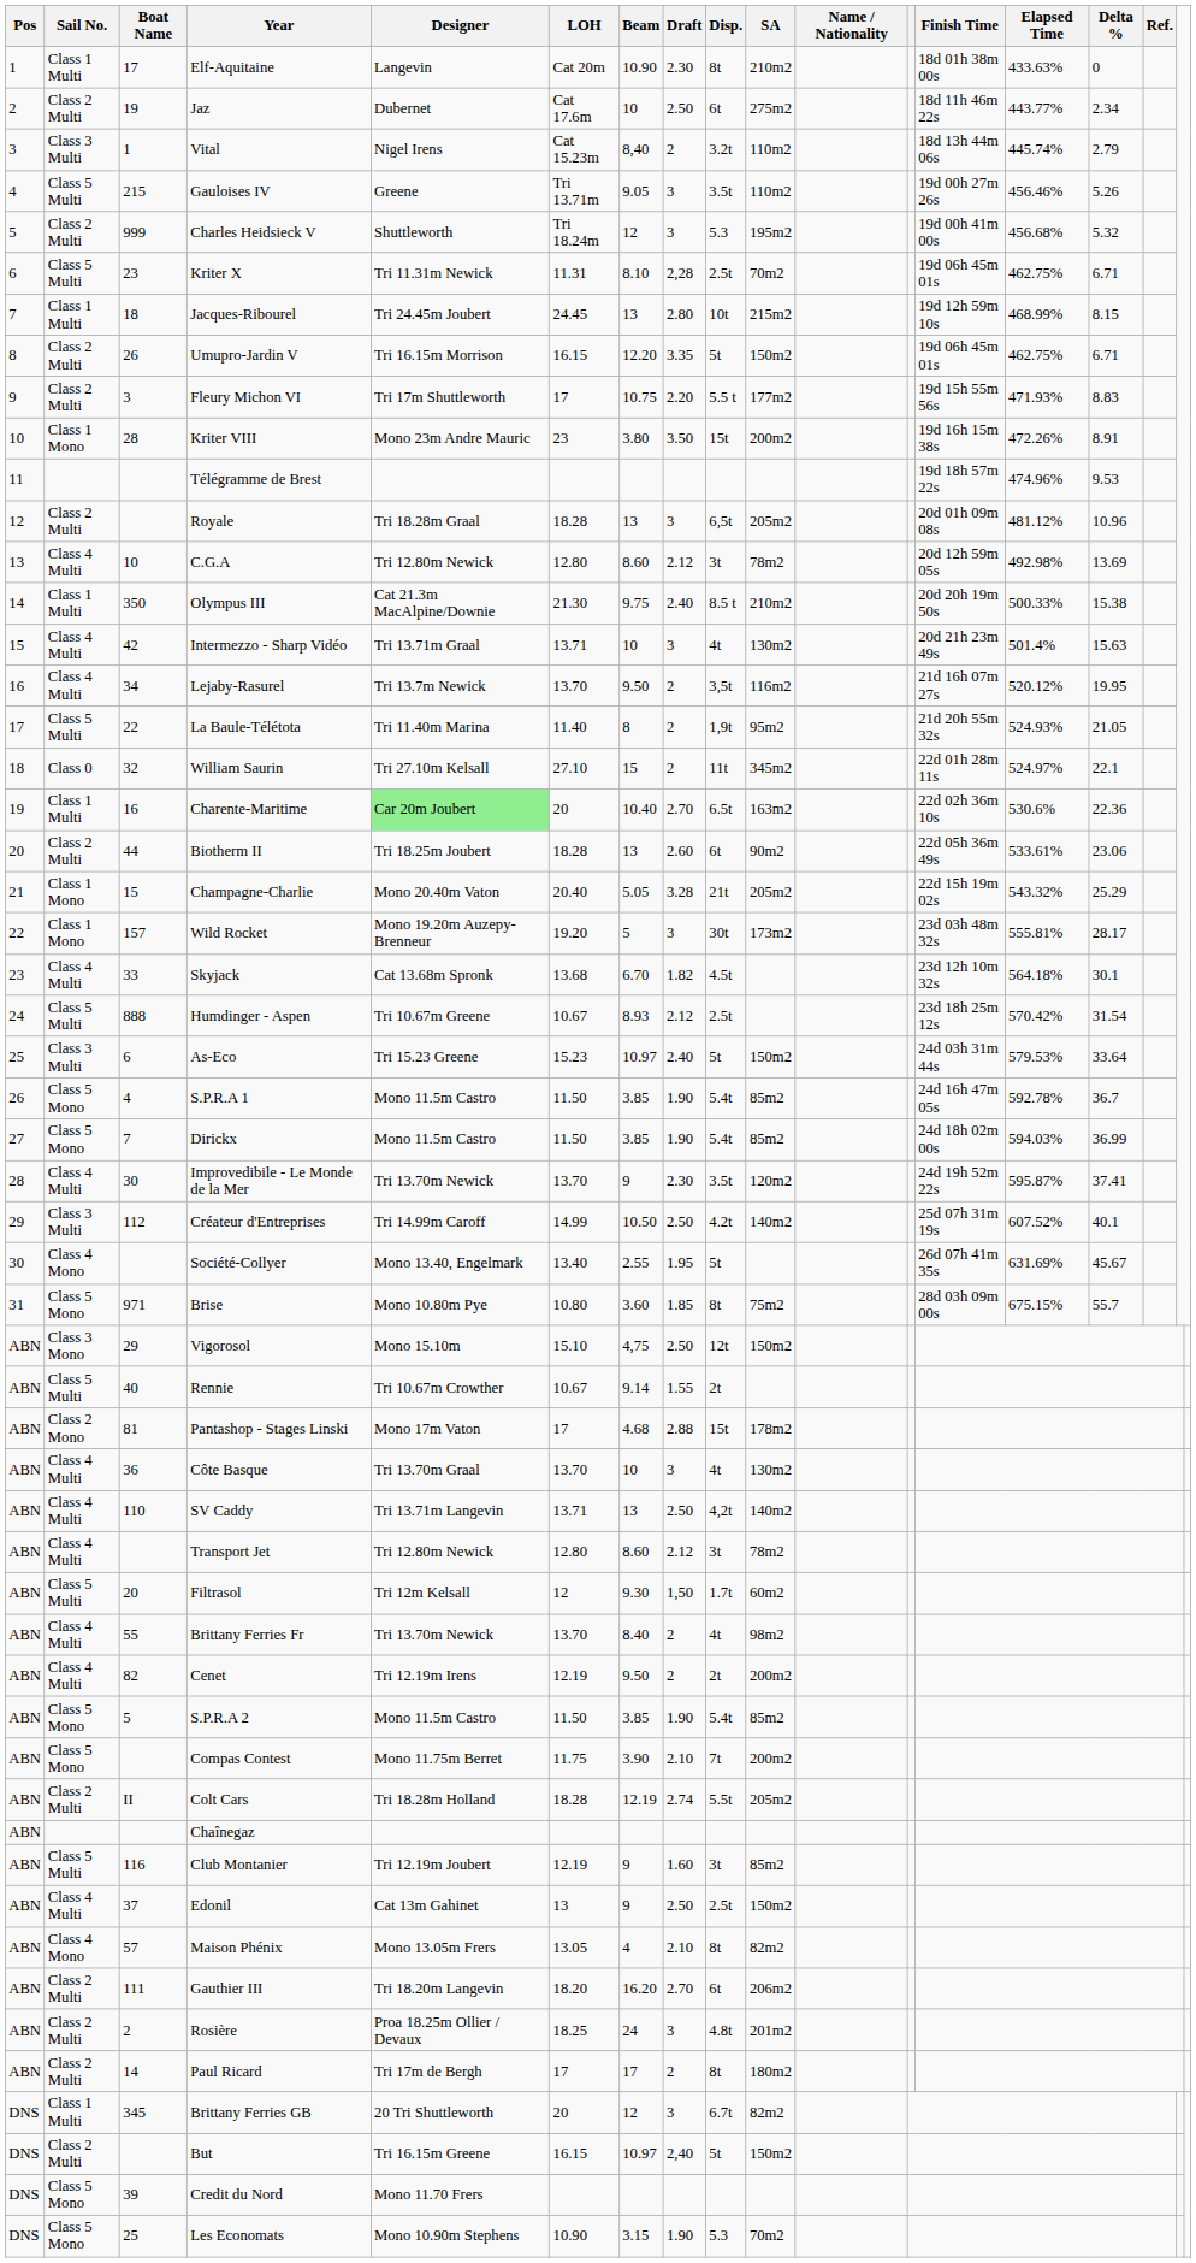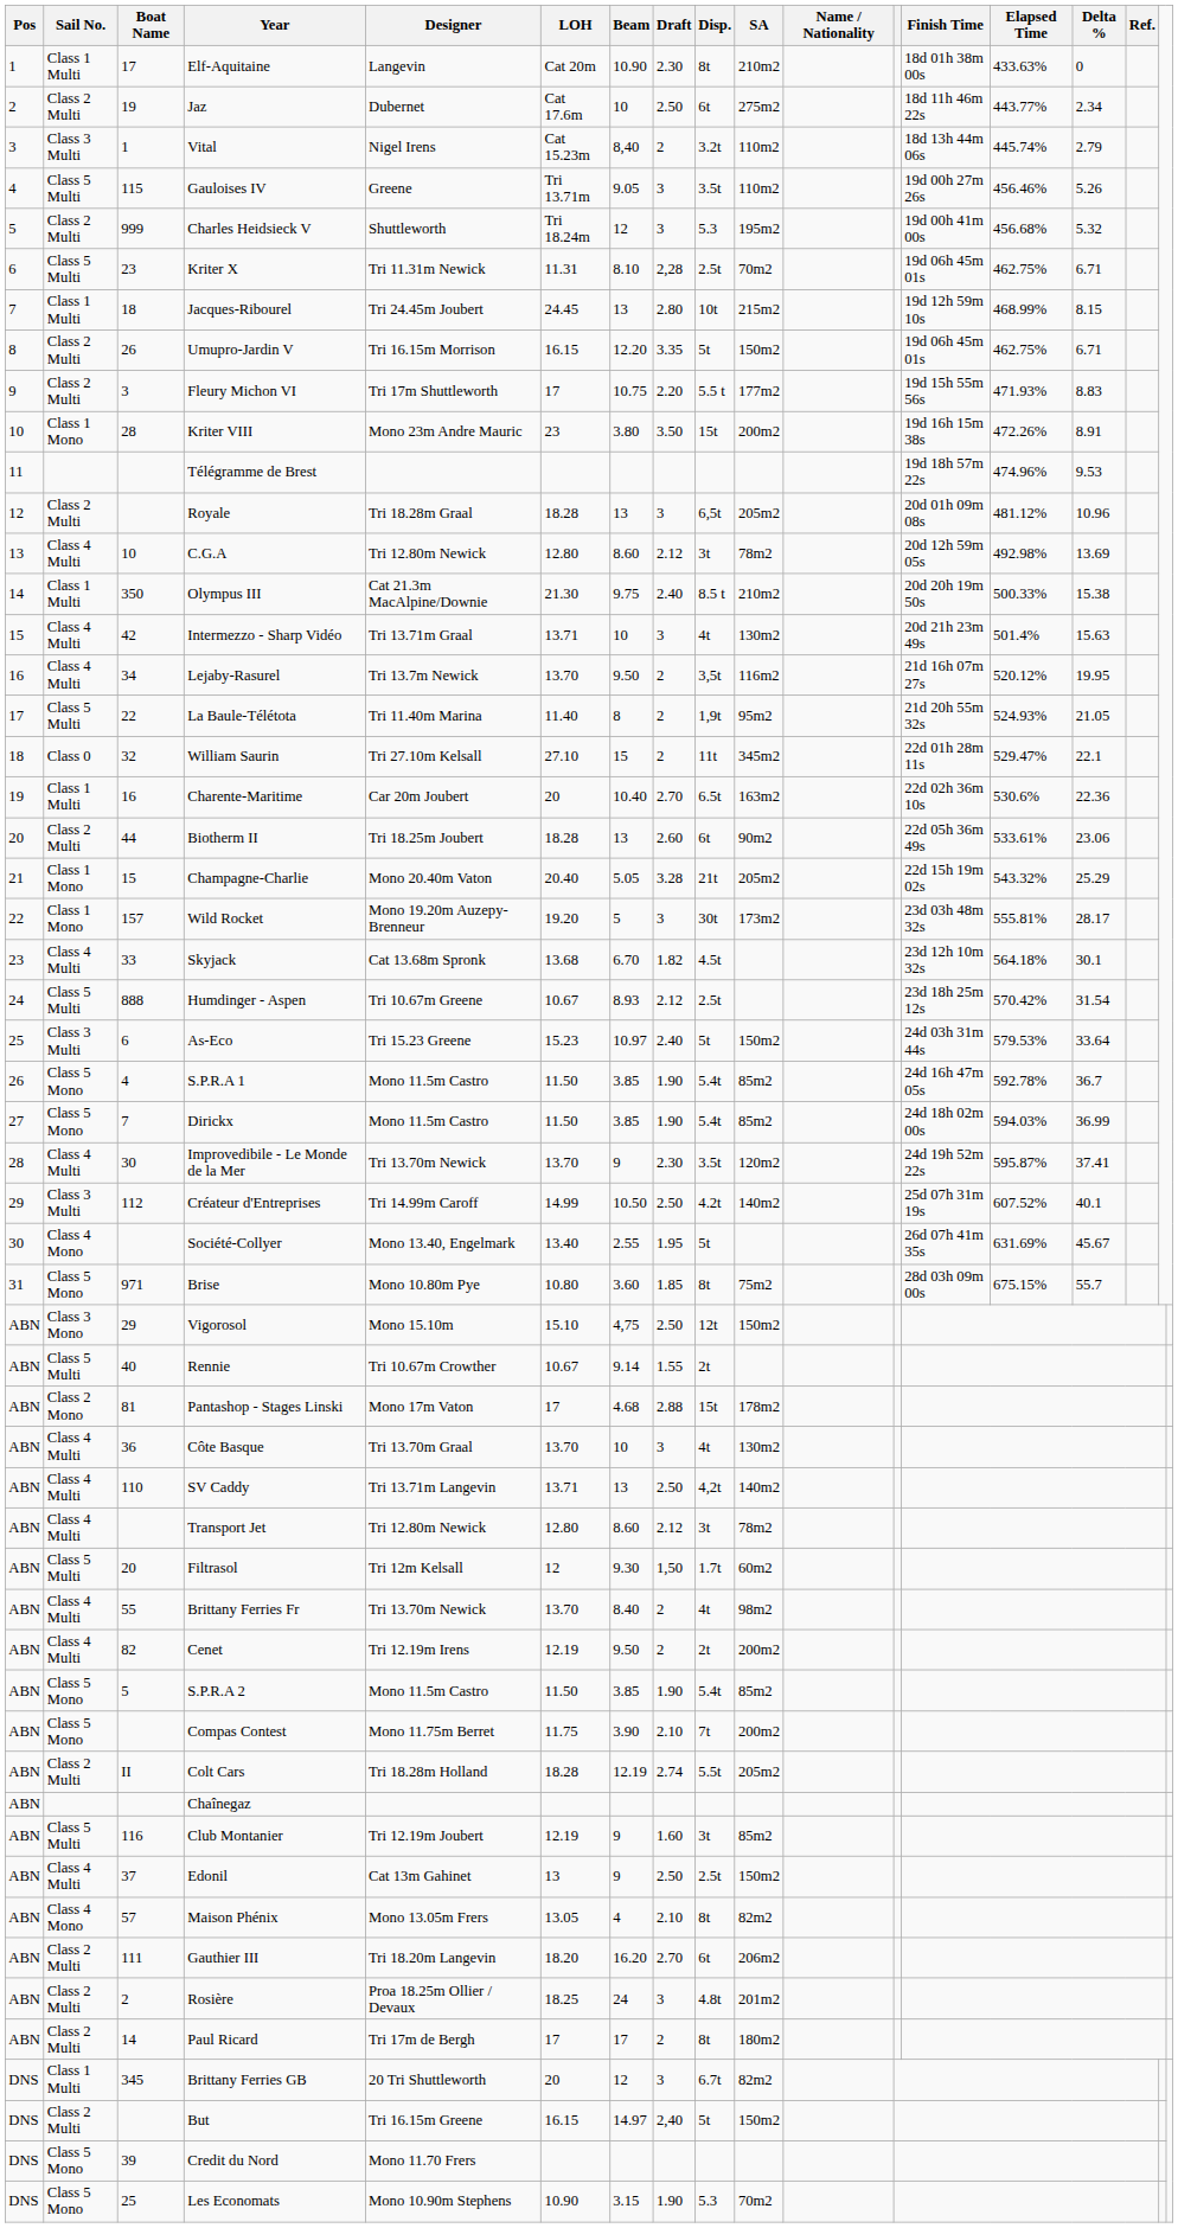 <table class="wikitable sortable">
 <tr>
 <th>Pos</th>
 <th>Sail No.</th>
 <th>Boat Name</th>
 <th>Year</th>
 <th>Designer</th>
 <th>LOH</th>
 <th>Beam</th>
 <th>Draft</th>
 <th>Disp.</th>
 <th>SA</th>
 <th>Name / Nationality</th>
 <th></th>
 <th>Finish Time</th>
 <th>Elapsed Time</th>
 <th>Delta %</th>
 <th>Ref.</th>
 </tr>
 <tr>
 <td>1</td>
 <td>Class 1 Multi</td>
 <td>17</td>
 <td>Elf-Aquitaine</td>
 <td>Langevin</td>
 <td>Cat 20m</td>
 <td>10.90</td>
 <td>2.30</td>
 <td>8t</td>
 <td>210m2</td>
 <td></td>
 <td></td>
 <td>18d 01h 38m 00s</td>
 <td>433.63%</td>
 <td>0</td>
 <td></td>
 </tr>
 <tr>
 <td>2</td>
 <td>Class 2 Multi</td>
 <td>19</td>
 <td>Jaz</td>
 <td>Dubernet</td>
 <td>Cat 17.6m</td>
 <td>10</td>
 <td>2.50</td>
 <td>6t</td>
 <td>275m2</td>
 <td></td>
 <td></td>
 <td>18d 11h 46m 22s</td>
 <td>443.77%</td>
 <td>2.34</td>
 <td></td>
 </tr>
 <tr>
 <td>3</td>
 <td>Class 3 Multi</td>
 <td>1</td>
 <td>Vital</td>
 <td>Nigel Irens</td>
 <td>Cat 15.23m</td>
 <td>8,40</td>
 <td>2</td>
 <td>3.2t</td>
 <td>110m2</td>
 <td></td>
 <td></td>
 <td>18d 13h 44m 06s</td>
 <td>445.74%</td>
 <td>2.79</td>
 <td></td>
 </tr>
 <tr>
 <td>4</td>
 <td>Class 5 Multi</td>
-<td>215</td>
+<td>115</td>
 <td>Gauloises IV</td>
 <td>Greene</td>
 <td>Tri 13.71m</td>
 <td>9.05</td>
 <td>3</td>
 <td>3.5t</td>
 <td>110m2</td>
 <td></td>
 <td></td>
 <td>19d 00h 27m 26s</td>
 <td>456.46%</td>
 <td>5.26</td>
 <td></td>
 </tr>
 <tr>
 <td>5</td>
 <td>Class 2 Multi</td>
 <td>999</td>
 <td>Charles Heidsieck V</td>
 <td>Shuttleworth</td>
 <td>Tri 18.24m</td>
 <td>12</td>
 <td>3</td>
 <td>5.3</td>
 <td>195m2</td>
 <td></td>
 <td></td>
 <td>19d 00h 41m 00s</td>
 <td>456.68%</td>
 <td>5.32</td>
 <td></td>
 </tr>
 <tr>
 <td>6</td>
 <td>Class 5 Multi</td>
 <td>23</td>
 <td>Kriter X</td>
 <td>Tri 11.31m Newick</td>
 <td>11.31</td>
 <td>8.10</td>
 <td>2,28</td>
 <td>2.5t</td>
 <td>70m2</td>
 <td></td>
 <td></td>
 <td>19d 06h 45m 01s</td>
 <td>462.75%</td>
 <td>6.71</td>
 <td></td>
 </tr>
 <tr>
 <td>7</td>
 <td>Class 1 Multi</td>
 <td>18</td>
 <td>Jacques-Ribourel</td>
 <td>Tri 24.45m Joubert</td>
 <td>24.45</td>
 <td>13</td>
 <td>2.80</td>
 <td>10t</td>
 <td>215m2</td>
 <td></td>
 <td></td>
 <td>19d 12h 59m 10s</td>
 <td>468.99%</td>
 <td>8.15</td>
 <td></td>
 </tr>
 <tr>
 <td>8</td>
 <td>Class 2 Multi</td>
 <td>26</td>
 <td>Umupro-Jardin V</td>
 <td>Tri 16.15m Morrison</td>
 <td>16.15</td>
 <td>12.20</td>
 <td>3.35</td>
 <td>5t</td>
 <td>150m2</td>
 <td></td>
 <td></td>
 <td>19d 06h 45m 01s</td>
 <td>462.75%</td>
 <td>6.71</td>
 <td></td>
 </tr>
 <tr>
 <td>9</td>
 <td>Class 2 Multi</td>
 <td>3</td>
 <td>Fleury Michon VI</td>
 <td>Tri 17m Shuttleworth</td>
 <td>17</td>
 <td>10.75</td>
 <td>2.20</td>
 <td>5.5 t</td>
 <td>177m2</td>
 <td></td>
 <td></td>
 <td>19d 15h 55m 56s</td>
 <td>471.93%</td>
 <td>8.83</td>
 <td></td>
 </tr>
 <tr>
 <td>10</td>
 <td>Class 1 Mono</td>
 <td>28</td>
 <td>Kriter VIII</td>
 <td>Mono 23m Andre Mauric</td>
 <td>23</td>
 <td>3.80</td>
 <td>3.50</td>
 <td>15t</td>
 <td>200m2</td>
 <td></td>
 <td></td>
 <td>19d 16h 15m 38s</td>
 <td>472.26%</td>
 <td>8.91</td>
 <td></td>
 </tr>
 <tr>
 <td>11</td>
 <td></td>
 <td></td>
 <td>Télégramme de Brest</td>
 <td></td>
 <td></td>
 <td></td>
 <td></td>
 <td></td>
 <td></td>
 <td></td>
 <td></td>
 <td>19d 18h 57m 22s</td>
 <td>474.96%</td>
 <td>9.53</td>
 <td></td>
 </tr>
 <tr>
 <td>12</td>
 <td>Class 2 Multi</td>
 <td></td>
 <td>Royale</td>
 <td>Tri 18.28m Graal</td>
 <td>18.28</td>
 <td>13</td>
 <td>3</td>
 <td>6,5t</td>
 <td>205m2</td>
 <td></td>
 <td></td>
 <td>20d 01h 09m 08s</td>
 <td>481.12%</td>
 <td>10.96</td>
 <td></td>
 </tr>
 <tr>
 <td>13</td>
 <td>Class 4 Multi</td>
 <td>10</td>
 <td>C.G.A</td>
 <td>Tri 12.80m Newick</td>
 <td>12.80</td>
 <td>8.60</td>
 <td>2.12</td>
 <td>3t</td>
 <td>78m2</td>
 <td></td>
 <td></td>
 <td>20d 12h 59m 05s</td>
 <td>492.98%</td>
 <td>13.69</td>
 <td></td>
 </tr>
 <tr>
 <td>14</td>
 <td>Class 1 Multi</td>
 <td>350</td>
 <td>Olympus III</td>
 <td>Cat 21.3m MacAlpine/Downie</td>
 <td>21.30</td>
 <td>9.75</td>
 <td>2.40</td>
 <td>8.5 t</td>
 <td>210m2</td>
 <td></td>
 <td></td>
 <td>20d 20h 19m 50s</td>
 <td>500.33%</td>
 <td>15.38</td>
 <td></td>
 </tr>
 <tr>
 <td>15</td>
 <td>Class 4 Multi</td>
 <td>42</td>
 <td>Intermezzo - Sharp Vidéo</td>
 <td>Tri 13.71m Graal</td>
 <td>13.71</td>
 <td>10</td>
 <td>3</td>
 <td>4t</td>
 <td>130m2</td>
 <td></td>
 <td></td>
 <td>20d 21h 23m 49s</td>
 <td>501.4%</td>
 <td>15.63</td>
 <td></td>
 </tr>
 <tr>
 <td>16</td>
 <td>Class 4 Multi</td>
 <td>34</td>
 <td>Lejaby-Rasurel</td>
 <td>Tri 13.7m Newick</td>
 <td>13.70</td>
 <td>9.50</td>
 <td>2</td>
 <td>3,5t</td>
 <td>116m2</td>
 <td></td>
 <td></td>
 <td>21d 16h 07m 27s</td>
 <td>520.12%</td>
 <td>19.95</td>
 <td></td>
 </tr>
 <tr>
 <td>17</td>
 <td>Class 5 Multi</td>
 <td>22</td>
 <td>La Baule-Télétota</td>
 <td>Tri 11.40m Marina</td>
 <td>11.40</td>
 <td>8</td>
 <td>2</td>
 <td>1,9t</td>
 <td>95m2</td>
 <td></td>
 <td></td>
 <td>21d 20h 55m 32s</td>
 <td>524.93%</td>
 <td>21.05</td>
 <td></td>
 </tr>
 <tr>
 <td>18</td>
 <td>Class 0</td>
 <td>32</td>
 <td>William Saurin</td>
 <td>Tri 27.10m Kelsall</td>
 <td>27.10</td>
 <td>15</td>
 <td>2</td>
 <td>11t</td>
 <td>345m2</td>
 <td></td>
 <td></td>
 <td>22d 01h 28m 11s</td>
-<td>524.97%</td>
+<td>529.47%</td>
 <td>22.1</td>
 <td></td>
 </tr>
 <tr>
 <td>19</td>
 <td>Class 1 Multi</td>
 <td>16</td>
 <td>Charente-Maritime</td>
-<td style="background: lightgreen;">Car 20m Joubert</td>
+<td>Car 20m Joubert</td>
 <td>20</td>
 <td>10.40</td>
 <td>2.70</td>
 <td>6.5t</td>
 <td>163m2</td>
 <td></td>
 <td></td>
 <td>22d 02h 36m 10s</td>
 <td>530.6%</td>
 <td>22.36</td>
 <td></td>
 </tr>
 <tr>
 <td>20</td>
 <td>Class 2 Multi</td>
 <td>44</td>
 <td>Biotherm II</td>
 <td>Tri 18.25m Joubert</td>
 <td>18.28</td>
 <td>13</td>
 <td>2.60</td>
 <td>6t</td>
 <td>90m2</td>
 <td></td>
 <td></td>
 <td>22d 05h 36m 49s</td>
 <td>533.61%</td>
 <td>23.06</td>
 <td></td>
 </tr>
 <tr>
 <td>21</td>
 <td>Class 1 Mono</td>
 <td>15</td>
 <td>Champagne-Charlie</td>
 <td>Mono 20.40m Vaton</td>
 <td>20.40</td>
 <td>5.05</td>
 <td>3.28</td>
 <td>21t</td>
 <td>205m2</td>
 <td></td>
 <td></td>
 <td>22d 15h 19m 02s</td>
 <td>543.32%</td>
 <td>25.29</td>
 <td></td>
 </tr>
 <tr>
 <td>22</td>
 <td>Class 1 Mono</td>
 <td>157</td>
 <td>Wild Rocket</td>
 <td>Mono 19.20m Auzepy-Brenneur</td>
 <td>19.20</td>
 <td>5</td>
 <td>3</td>
 <td>30t</td>
 <td>173m2</td>
 <td></td>
 <td></td>
 <td>23d 03h 48m 32s</td>
 <td>555.81%</td>
 <td>28.17</td>
 <td></td>
 </tr>
 <tr>
 <td>23</td>
 <td>Class 4 Multi</td>
 <td>33</td>
 <td>Skyjack</td>
 <td>Cat 13.68m Spronk</td>
 <td>13.68</td>
 <td>6.70</td>
 <td>1.82</td>
 <td>4.5t</td>
 <td></td>
 <td></td>
 <td></td>
 <td>23d 12h 10m 32s</td>
 <td>564.18%</td>
 <td>30.1</td>
 <td></td>
 </tr>
 <tr>
 <td>24</td>
 <td>Class 5 Multi</td>
 <td>888</td>
 <td>Humdinger - Aspen</td>
 <td>Tri 10.67m Greene</td>
 <td>10.67</td>
 <td>8.93</td>
 <td>2.12</td>
 <td>2.5t</td>
 <td></td>
 <td></td>
 <td></td>
 <td>23d 18h 25m 12s</td>
 <td>570.42%</td>
 <td>31.54</td>
 <td></td>
 </tr>
 <tr>
 <td>25</td>
 <td>Class 3 Multi</td>
 <td>6</td>
 <td>As-Eco</td>
 <td>Tri 15.23 Greene</td>
 <td>15.23</td>
 <td>10.97</td>
 <td>2.40</td>
 <td>5t</td>
 <td>150m2</td>
 <td></td>
 <td></td>
 <td>24d 03h 31m 44s</td>
 <td>579.53%</td>
 <td>33.64</td>
 <td></td>
 </tr>
 <tr>
 <td>26</td>
 <td>Class 5 Mono</td>
 <td>4</td>
 <td>S.P.R.A 1</td>
 <td>Mono 11.5m Castro</td>
 <td>11.50</td>
 <td>3.85</td>
 <td>1.90</td>
 <td>5.4t</td>
 <td>85m2</td>
 <td></td>
 <td></td>
 <td>24d 16h 47m 05s</td>
 <td>592.78%</td>
 <td>36.7</td>
 <td></td>
 </tr>
 <tr>
 <td>27</td>
 <td>Class 5 Mono</td>
 <td>7</td>
 <td>Dirickx</td>
 <td>Mono 11.5m Castro</td>
 <td>11.50</td>
 <td>3.85</td>
 <td>1.90</td>
 <td>5.4t</td>
 <td>85m2</td>
 <td></td>
 <td></td>
 <td>24d 18h 02m 00s</td>
 <td>594.03%</td>
 <td>36.99</td>
 <td></td>
 </tr>
 <tr>
 <td>28</td>
 <td>Class 4 Multi</td>
 <td>30</td>
 <td>Improvedibile - Le Monde de la Mer</td>
 <td>Tri 13.70m Newick</td>
 <td>13.70</td>
 <td>9</td>
 <td>2.30</td>
 <td>3.5t</td>
 <td>120m2</td>
 <td></td>
 <td></td>
 <td>24d 19h 52m 22s</td>
 <td>595.87%</td>
 <td>37.41</td>
 <td></td>
 </tr>
 <tr>
 <td>29</td>
 <td>Class 3 Multi</td>
 <td>112</td>
 <td>Créateur d'Entreprises</td>
 <td>Tri 14.99m Caroff</td>
 <td>14.99</td>
 <td>10.50</td>
 <td>2.50</td>
 <td>4.2t</td>
 <td>140m2</td>
 <td></td>
 <td></td>
 <td>25d 07h 31m 19s</td>
 <td>607.52%</td>
 <td>40.1</td>
 <td></td>
 </tr>
 <tr>
 <td>30</td>
 <td>Class 4 Mono</td>
 <td></td>
 <td>Société-Collyer</td>
 <td>Mono 13.40, Engelmark</td>
 <td>13.40</td>
 <td>2.55</td>
 <td>1.95</td>
 <td>5t</td>
 <td></td>
 <td></td>
 <td></td>
 <td>26d 07h 41m 35s</td>
 <td>631.69%</td>
 <td>45.67</td>
 <td></td>
 </tr>
 <tr>
 <td>31</td>
 <td>Class 5 Mono</td>
 <td>971</td>
 <td>Brise</td>
 <td>Mono 10.80m Pye</td>
 <td>10.80</td>
 <td>3.60</td>
 <td>1.85</td>
 <td>8t</td>
 <td>75m2</td>
 <td></td>
 <td></td>
 <td>28d 03h 09m 00s</td>
 <td>675.15%</td>
 <td>55.7</td>
 <td></td>
 </tr>
 <tr>
 <td>ABN</td>
 <td>Class 3 Mono</td>
 <td>29</td>
 <td>Vigorosol</td>
 <td>Mono 15.10m</td>
 <td>15.10</td>
 <td>4,75</td>
 <td>2.50</td>
 <td>12t</td>
 <td>150m2</td>
 <td></td>
 <td></td>
 <td colspan=5></td>
 <td></td>
 </tr>
 <tr>
 <td>ABN</td>
 <td>Class 5 Multi</td>
 <td>40</td>
 <td>Rennie</td>
 <td>Tri 10.67m Crowther</td>
 <td>10.67</td>
 <td>9.14</td>
 <td>1.55</td>
 <td>2t</td>
 <td></td>
 <td></td>
 <td></td>
 <td colspan=5></td>
 <td></td>
 </tr>
 <tr>
 <td>ABN</td>
 <td>Class 2 Mono</td>
 <td>81</td>
 <td>Pantashop - Stages Linski</td>
 <td>Mono 17m Vaton</td>
 <td>17</td>
 <td>4.68</td>
 <td>2.88</td>
 <td>15t</td>
 <td>178m2</td>
 <td></td>
 <td></td>
 <td colspan=5></td>
 <td></td>
 </tr>
 <tr>
 <td>ABN</td>
 <td>Class 4 Multi</td>
 <td>36</td>
 <td>Côte Basque</td>
 <td>Tri 13.70m Graal</td>
 <td>13.70</td>
 <td>10</td>
 <td>3</td>
 <td>4t</td>
 <td>130m2</td>
 <td></td>
 <td></td>
 <td colspan=5></td>
 <td></td>
 </tr>
 <tr>
 <td>ABN</td>
 <td>Class 4 Multi</td>
 <td>110</td>
 <td>SV Caddy</td>
 <td>Tri 13.71m Langevin</td>
 <td>13.71</td>
 <td>13</td>
 <td>2.50</td>
 <td>4,2t</td>
 <td>140m2</td>
 <td></td>
 <td></td>
 <td colspan=5></td>
 <td></td>
 </tr>
 <tr>
 <td>ABN</td>
 <td>Class 4 Multi</td>
 <td></td>
 <td>Transport Jet</td>
 <td>Tri 12.80m Newick</td>
 <td>12.80</td>
 <td>8.60</td>
 <td>2.12</td>
 <td>3t</td>
 <td>78m2</td>
 <td></td>
 <td></td>
 <td colspan=5></td>
 <td></td>
 </tr>
 <tr>
 <td>ABN</td>
 <td>Class 5 Multi</td>
 <td>20</td>
 <td>Filtrasol</td>
 <td>Tri 12m Kelsall</td>
 <td>12</td>
 <td>9.30</td>
 <td>1,50</td>
 <td>1.7t</td>
 <td>60m2</td>
 <td></td>
 <td></td>
 <td colspan=5></td>
 <td></td>
 </tr>
 <tr>
 <td>ABN</td>
 <td>Class 4 Multi</td>
 <td>55</td>
 <td>Brittany Ferries Fr</td>
 <td>Tri 13.70m Newick</td>
 <td>13.70</td>
 <td>8.40</td>
 <td>2</td>
 <td>4t</td>
 <td>98m2</td>
 <td></td>
 <td></td>
 <td colspan=5></td>
 <td></td>
 </tr>
 <tr>
 <td>ABN</td>
 <td>Class 4 Multi</td>
 <td>82</td>
 <td>Cenet</td>
 <td>Tri 12.19m Irens</td>
 <td>12.19</td>
 <td>9.50</td>
 <td>2</td>
 <td>2t</td>
 <td>200m2</td>
 <td></td>
 <td></td>
 <td colspan=5></td>
 <td></td>
 </tr>
 <tr>
 <td>ABN</td>
 <td>Class 5 Mono</td>
 <td>5</td>
 <td>S.P.R.A 2</td>
 <td>Mono 11.5m Castro</td>
 <td>11.50</td>
 <td>3.85</td>
 <td>1.90</td>
 <td>5.4t</td>
 <td>85m2</td>
 <td></td>
 <td></td>
 <td colspan=5></td>
 <td></td>
 </tr>
 <tr>
 <td>ABN</td>
 <td>Class 5 Mono</td>
 <td></td>
 <td>Compas Contest</td>
 <td>Mono 11.75m Berret</td>
 <td>11.75</td>
 <td>3.90</td>
 <td>2.10</td>
 <td>7t</td>
 <td>200m2</td>
 <td></td>
 <td></td>
 <td colspan=5></td>
 <td></td>
 </tr>
 <tr>
 <td>ABN</td>
 <td>Class 2 Multi</td>
 <td>II</td>
 <td>Colt Cars</td>
 <td>Tri 18.28m Holland</td>
 <td>18.28</td>
 <td>12.19</td>
 <td>2.74</td>
 <td>5.5t</td>
 <td>205m2</td>
 <td></td>
 <td></td>
 <td colspan=5></td>
 <td></td>
 </tr>
 <tr>
 <td>ABN</td>
 <td></td>
 <td></td>
 <td>Chaînegaz</td>
 <td></td>
 <td></td>
 <td></td>
 <td></td>
 <td></td>
 <td></td>
 <td></td>
 <td></td>
 <td colspan=5></td>
 <td></td>
 </tr>
 <tr>
 <td>ABN</td>
 <td>Class 5 Multi</td>
 <td>116</td>
 <td>Club Montanier</td>
 <td>Tri 12.19m Joubert</td>
 <td>12.19</td>
 <td>9</td>
 <td>1.60</td>
 <td>3t</td>
 <td>85m2</td>
 <td></td>
 <td></td>
 <td colspan=5></td>
 <td></td>
 </tr>
 <tr>
 <td>ABN</td>
 <td>Class 4 Multi</td>
 <td>37</td>
 <td>Edonil</td>
 <td>Cat 13m Gahinet</td>
 <td>13</td>
 <td>9</td>
 <td>2.50</td>
 <td>2.5t</td>
 <td>150m2</td>
 <td></td>
 <td></td>
 <td colspan=5></td>
 <td></td>
 </tr>
 <tr>
 <td>ABN</td>
 <td>Class 4 Mono</td>
 <td>57</td>
 <td>Maison Phénix</td>
 <td>Mono 13.05m Frers</td>
 <td>13.05</td>
 <td>4</td>
 <td>2.10</td>
 <td>8t</td>
 <td>82m2</td>
 <td></td>
 <td></td>
 <td colspan=5></td>
 <td></td>
 </tr>
 <tr>
 <td>ABN</td>
 <td>Class 2 Multi</td>
 <td>111</td>
 <td>Gauthier III</td>
 <td>Tri 18.20m Langevin</td>
 <td>18.20</td>
 <td>16.20</td>
 <td>2.70</td>
 <td>6t</td>
 <td>206m2</td>
 <td></td>
 <td></td>
 <td colspan=5></td>
 <td></td>
 </tr>
 <tr>
 <td>ABN</td>
 <td>Class 2 Multi</td>
 <td>2</td>
 <td>Rosière</td>
 <td>Proa 18.25m Ollier / Devaux</td>
 <td>18.25</td>
 <td>24</td>
 <td>3</td>
 <td>4.8t</td>
 <td>201m2</td>
 <td></td>
 <td></td>
 <td colspan=5></td>
 <td></td>
 </tr>
 <tr>
 <td>ABN</td>
 <td>Class 2 Multi</td>
 <td>14</td>
 <td>Paul Ricard</td>
 <td>Tri 17m de Bergh</td>
 <td>17</td>
 <td>17</td>
 <td>2</td>
 <td>8t</td>
 <td>180m2</td>
 <td></td>
 <td></td>
 <td colspan=5></td>
 <td></td>
 </tr>
 <tr>
 <td>DNS</td>
 <td>Class 1 Multi</td>
 <td>345</td>
 <td>Brittany Ferries GB</td>
 <td>20 Tri Shuttleworth</td>
 <td>20</td>
 <td>12</td>
 <td>3</td>
 <td>6.7t</td>
 <td>82m2</td>
 <td></td>
 <td colspan=5></td>
 <td></td>
 </tr>
 <tr>
 <td>DNS</td>
 <td>Class 2 Multi</td>
 <td></td>
 <td>But</td>
 <td>Tri 16.15m Greene</td>
 <td>16.15</td>
-<td>10.97</td>
+<td>14.97</td>
 <td>2,40</td>
 <td>5t</td>
 <td>150m2</td>
 <td></td>
 <td colspan=5></td>
 <td></td>
 </tr>
 <tr>
 <td>DNS</td>
 <td>Class 5 Mono</td>
 <td>39</td>
 <td>Credit du Nord</td>
 <td>Mono 11.70 Frers</td>
 <td></td>
 <td></td>
 <td></td>
 <td></td>
 <td></td>
 <td></td>
 <td colspan=5></td>
 <td></td>
 </tr>
 <tr>
 <td>DNS</td>
 <td>Class 5 Mono</td>
 <td>25</td>
 <td>Les Economats</td>
 <td>Mono 10.90m Stephens</td>
 <td>10.90</td>
 <td>3.15</td>
 <td>1.90</td>
 <td>5.3</td>
 <td>70m2</td>
 <td></td>
 <td colspan=5></td>
 <td></td>
 </tr>
 </table>
